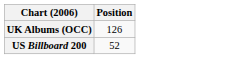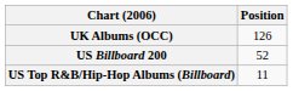 <table class="wikitable sortable plainrowheaders">
 <tr>
 <th>Chart (2006)</th>
 <th>Position</th>
 </tr>
 <tr>
 <th scope="row">UK Albums (OCC)</th>
 <td style="text-align:center">126</td>
 </tr>
 <tr>
 <th scope="row">US <em>Billboard</em> 200</th>
 <td style="text-align:center">52</td>
 </tr>
+<tr>
+<th scope="row">US Top R&B/Hip-Hop Albums (<em>Billboard</em>)</th>
+<td style="text-align:center">11</td>
+</tr>
 </table>
